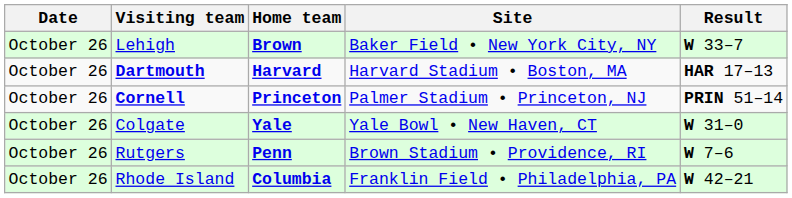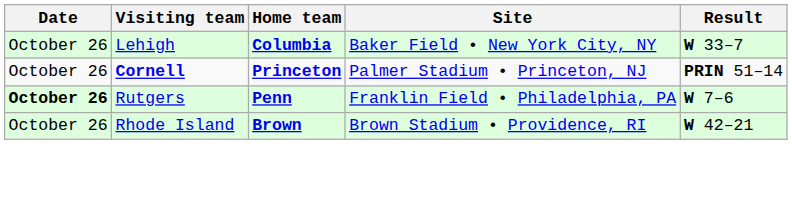 <table class="wikitable">
 <tr>
 <th>Date</th>
 <th>Visiting team</th>
 <th>Home team</th>
 <th>Site</th>
 <th>Result</th>
 </tr>
 <tr style="background:#DDFFDD;">
 <td>October 26</td>
 <td><a href='#'>Lehigh</a></td>
-<td><strong><a href='#'>Brown</a></strong></td>
+<td><strong><a href='#'>Columbia</a></strong></td>
 <td><a href='#'>Baker Field</a> • <a href='#'>New York City, NY</a></td>
 <td><strong>W</strong> 33–7</td>
-</tr>
-<tr>
-<td>October 26</td>
-<td><strong><a href='#'>Dartmouth</a></strong></td>
-<td><strong><a href='#'>Harvard</a></strong></td>
-<td><a href='#'>Harvard Stadium</a> • <a href='#'>Boston, MA</a></td>
-<td><strong>HAR</strong> 17–13</td>
 </tr>
 <tr>
 <td>October 26</td>
 <td><strong><a href='#'>Cornell</a></strong></td>
 <td><strong><a href='#'>Princeton</a></strong></td>
 <td><a href='#'>Palmer Stadium</a> • <a href='#'>Princeton, NJ</a></td>
 <td><strong>PRIN</strong> 51–14</td>
 </tr>
 <tr style="background:#DDFFDD;">
-<td>October 26</td>
-<td><a href='#'>Colgate</a></td>
-<td><strong><a href='#'>Yale</a></strong></td>
-<td><a href='#'>Yale Bowl</a> • <a href='#'>New Haven, CT</a></td>
-<td><strong>W</strong> 31–0</td>
-</tr>
-<tr style="background:#DDFFDD;">
-<td>October 26</td>
+<td><strong>October 26</strong></td>
 <td><a href='#'>Rutgers</a></td>
 <td><strong><a href='#'>Penn</a></strong></td>
-<td><a href='#'>Brown Stadium</a> • <a href='#'>Providence, RI</a></td>
+<td><a href='#'>Franklin Field</a> • <a href='#'>Philadelphia, PA</a></td>
 <td><strong>W</strong> 7–6</td>
 </tr>
 <tr style="background:#DDFFDD;">
 <td>October 26</td>
 <td><a href='#'>Rhode Island</a></td>
-<td><strong><a href='#'>Columbia</a></strong></td>
-<td><a href='#'>Franklin Field</a> • <a href='#'>Philadelphia, PA</a></td>
+<td><strong><a href='#'>Brown</a></strong></td>
+<td><a href='#'>Brown Stadium</a> • <a href='#'>Providence, RI</a></td>
 <td><strong>W</strong> 42–21</td>
 </tr>
 </table>
